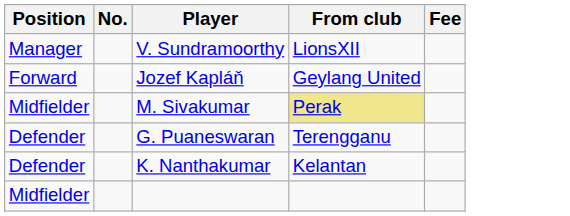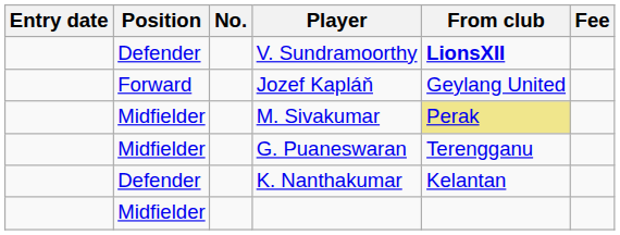 <table class="wikitable sortable">
 <tr>
+<th>Entry date</th>
 <th>Position</th>
 <th>No.</th>
 <th>Player</th>
 <th>From club</th>
 <th>Fee</th>
 </tr>
 <tr>
-<td align="left"><a href='#'>Manager</a></td>
+<td></td>
+<td align="left"><a href='#'>Defender</a></td>
 <td align="center"></td>
 <td align="left"> <a href='#'>V. Sundramoorthy</a></td>
-<td align="left"> <a href='#'>LionsXII</a></td>
+<td align="left"><strong> <a href='#'>LionsXII</a></strong></td>
 <td align=right></td>
 </tr>
 <tr>
+<td></td>
 <td align="left"><a href='#'>Forward</a></td>
 <td align="center"></td>
 <td align="left"> <a href='#'>Jozef Kapláň</a></td>
 <td align="left"> <a href='#'>Geylang United</a></td>
 <td align=right></td>
 </tr>
 <tr>
+<td></td>
 <td align="left"><a href='#'>Midfielder</a></td>
 <td align="center"></td>
 <td align="left"> <a href='#'>M. Sivakumar</a></td>
 <td align="left" style="background: khaki;"> <a href='#'>Perak</a></td>
 <td align=right></td>
 </tr>
 <tr>
-<td align="left"><a href='#'>Defender</a></td>
+<td></td>
+<td align="left"><a href='#'>Midfielder</a></td>
 <td align="center"></td>
 <td align="left"><a href='#'>G. Puaneswaran</a></td>
 <td align="left"> <a href='#'>Terengganu</a></td>
 <td align=right></td>
 </tr>
 <tr>
+<td></td>
 <td align="left"><a href='#'>Defender</a></td>
 <td align="center"></td>
 <td align="left"><a href='#'>K. Nanthakumar</a></td>
 <td align="left"> <a href='#'>Kelantan</a></td>
 <td align=right></td>
 </tr>
 <tr>
+<td></td>
 <td align="left"><a href='#'>Midfielder</a></td>
 <td align="center"></td>
 <td align="left"></td>
 <td align="left"></td>
 <td align=right></td>
 </tr>
 </table>
